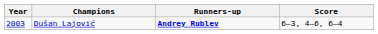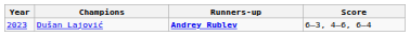 <table class="sortable wikitable">
 <tr>
 <th style="width:40px">Year</th>
 <th style="width:200px">Champions</th>
 <th style="width:200px">Runners-up</th>
 <th style="width:150px" class="unsortable">Score</th>
 </tr>
 <tr>
-<td><a href='#'>2003</a></td>
+<td><a href='#'>2023</a></td>
 <td> <a href='#'>Dušan Lajović</a></td>
 <td><strong> <a href='#'>Andrey Rublev</a></strong></td>
 <td>6–3, 4–6, 6–4</td>
 </tr>
 </table>
